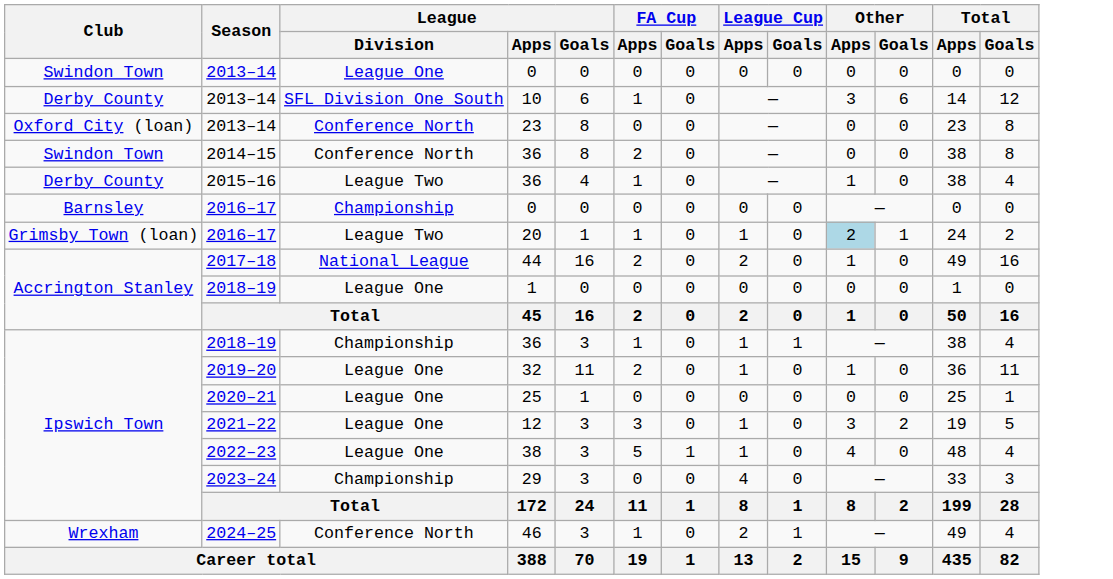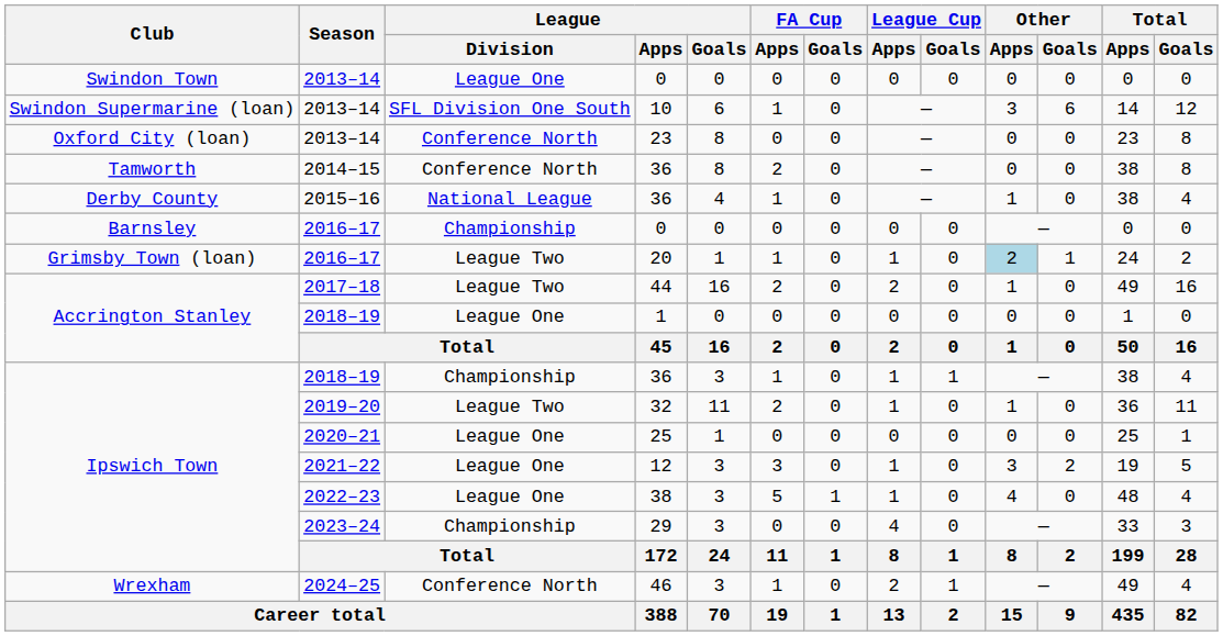 <table class="wikitable" style="text-align: center">
 <tr>
 <th rowspan="2">Club</th>
 <th rowspan="2">Season</th>
 <th colspan="3">League</th>
 <th colspan="2"><a href='#'>FA Cup</a></th>
 <th colspan="2"><a href='#'>League Cup</a></th>
 <th colspan="2">Other</th>
 <th colspan="2">Total</th>
 </tr>
 <tr>
 <th>Division</th>
 <th>Apps</th>
 <th>Goals</th>
 <th>Apps</th>
 <th>Goals</th>
 <th>Apps</th>
 <th>Goals</th>
 <th>Apps</th>
 <th>Goals</th>
 <th>Apps</th>
 <th>Goals</th>
 </tr>
 <tr>
 <td><a href='#'>Swindon Town</a></td>
 <td><a href='#'>2013–14</a></td>
 <td><a href='#'>League One</a></td>
 <td>0</td>
 <td>0</td>
 <td>0</td>
 <td>0</td>
 <td>0</td>
 <td>0</td>
 <td>0</td>
 <td>0</td>
 <td>0</td>
 <td>0</td>
 </tr>
 <tr>
-<td><a href='#'>Derby County</a></td>
+<td><a href='#'>Swindon Supermarine</a> (loan)</td>
 <td>2013–14</td>
 <td><a href='#'>SFL Division One South</a></td>
 <td>10</td>
 <td>6</td>
 <td>1</td>
 <td>0</td>
 <td colspan="2">—</td>
 <td>3</td>
 <td>6</td>
 <td>14</td>
 <td>12</td>
 </tr>
 <tr>
 <td><a href='#'>Oxford City</a> (loan)</td>
 <td>2013–14</td>
 <td><a href='#'>Conference North</a></td>
 <td>23</td>
 <td>8</td>
 <td>0</td>
 <td>0</td>
 <td colspan="2">—</td>
 <td>0</td>
 <td>0</td>
 <td>23</td>
 <td>8</td>
 </tr>
 <tr>
-<td><a href='#'>Swindon Town</a></td>
+<td><a href='#'>Tamworth</a></td>
 <td>2014–15</td>
 <td>Conference North</td>
 <td>36</td>
 <td>8</td>
 <td>2</td>
 <td>0</td>
 <td colspan="2">—</td>
 <td>0</td>
 <td>0</td>
 <td>38</td>
 <td>8</td>
 </tr>
 <tr>
 <td><a href='#'>Derby County</a></td>
 <td>2015–16</td>
-<td>League Two</td>
+<td><a href='#'>National League</a></td>
 <td>36</td>
 <td>4</td>
 <td>1</td>
 <td>0</td>
 <td colspan="2">—</td>
 <td>1</td>
 <td>0</td>
 <td>38</td>
 <td>4</td>
 </tr>
 <tr>
 <td><a href='#'>Barnsley</a></td>
 <td><a href='#'>2016–17</a></td>
 <td><a href='#'>Championship</a></td>
 <td>0</td>
 <td>0</td>
 <td>0</td>
 <td>0</td>
 <td>0</td>
 <td>0</td>
 <td colspan="2">—</td>
 <td>0</td>
 <td>0</td>
 </tr>
 <tr>
 <td><a href='#'>Grimsby Town</a> (loan)</td>
 <td><a href='#'>2016–17</a></td>
 <td>League Two</td>
 <td>20</td>
 <td>1</td>
 <td>1</td>
 <td>0</td>
 <td>1</td>
 <td>0</td>
 <td style="background: lightblue;">2</td>
 <td>1</td>
 <td>24</td>
 <td>2</td>
 </tr>
 <tr>
 <td rowspan=3><a href='#'>Accrington Stanley</a></td>
 <td><a href='#'>2017–18</a></td>
-<td><a href='#'>National League</a></td>
+<td>League Two</td>
 <td>44</td>
 <td>16</td>
 <td>2</td>
 <td>0</td>
 <td>2</td>
 <td>0</td>
 <td>1</td>
 <td>0</td>
 <td>49</td>
 <td>16</td>
 </tr>
 <tr>
 <td><a href='#'>2018–19</a></td>
 <td>League One</td>
 <td>1</td>
 <td>0</td>
 <td>0</td>
 <td>0</td>
 <td>0</td>
 <td>0</td>
 <td>0</td>
 <td>0</td>
 <td>1</td>
 <td>0</td>
 </tr>
 <tr>
 <th colspan="2">Total</th>
 <th>45</th>
 <th>16</th>
 <th>2</th>
 <th>0</th>
 <th>2</th>
 <th>0</th>
 <th>1</th>
 <th>0</th>
 <th>50</th>
 <th>16</th>
 </tr>
 <tr>
 <td rowspan=7><a href='#'>Ipswich Town</a></td>
 <td><a href='#'>2018–19</a></td>
 <td>Championship</td>
 <td>36</td>
 <td>3</td>
 <td>1</td>
 <td>0</td>
 <td>1</td>
 <td>1</td>
 <td colspan="2">—</td>
 <td>38</td>
 <td>4</td>
 </tr>
 <tr>
 <td><a href='#'>2019–20</a></td>
-<td>League One</td>
+<td>League Two</td>
 <td>32</td>
 <td>11</td>
 <td>2</td>
 <td>0</td>
 <td>1</td>
 <td>0</td>
 <td>1</td>
 <td>0</td>
 <td>36</td>
 <td>11</td>
 </tr>
 <tr>
 <td><a href='#'>2020–21</a></td>
 <td>League One</td>
 <td>25</td>
 <td>1</td>
 <td>0</td>
 <td>0</td>
 <td>0</td>
 <td>0</td>
 <td>0</td>
 <td>0</td>
 <td>25</td>
 <td>1</td>
 </tr>
 <tr>
 <td><a href='#'>2021–22</a></td>
 <td>League One</td>
 <td>12</td>
 <td>3</td>
 <td>3</td>
 <td>0</td>
 <td>1</td>
 <td>0</td>
 <td>3</td>
 <td>2</td>
 <td>19</td>
 <td>5</td>
 </tr>
 <tr>
 <td><a href='#'>2022–23</a></td>
 <td>League One</td>
 <td>38</td>
 <td>3</td>
 <td>5</td>
 <td>1</td>
 <td>1</td>
 <td>0</td>
 <td>4</td>
 <td>0</td>
 <td>48</td>
 <td>4</td>
 </tr>
 <tr>
 <td><a href='#'>2023–24</a></td>
 <td>Championship</td>
 <td>29</td>
 <td>3</td>
 <td>0</td>
 <td>0</td>
 <td>4</td>
 <td>0</td>
 <td colspan="2">—</td>
 <td>33</td>
 <td>3</td>
 </tr>
 <tr>
 <th colspan="2">Total</th>
 <th>172</th>
 <th>24</th>
 <th>11</th>
 <th>1</th>
 <th>8</th>
 <th>1</th>
 <th>8</th>
 <th>2</th>
 <th>199</th>
 <th>28</th>
 </tr>
 <tr>
 <td><a href='#'>Wrexham</a></td>
 <td><a href='#'>2024–25</a></td>
 <td>Conference North</td>
 <td>46</td>
 <td>3</td>
 <td>1</td>
 <td>0</td>
 <td>2</td>
 <td>1</td>
 <td colspan="2">—</td>
 <td>49</td>
 <td>4</td>
 </tr>
 <tr>
 <th colspan="3">Career total</th>
 <th>388</th>
 <th>70</th>
 <th>19</th>
 <th>1</th>
 <th>13</th>
 <th>2</th>
 <th>15</th>
 <th>9</th>
 <th>435</th>
 <th>82</th>
 </tr>
 </table>
